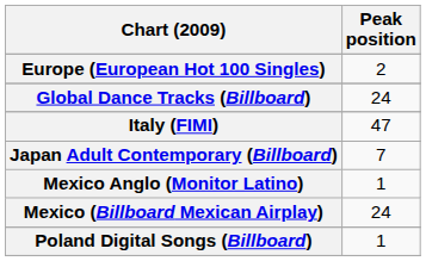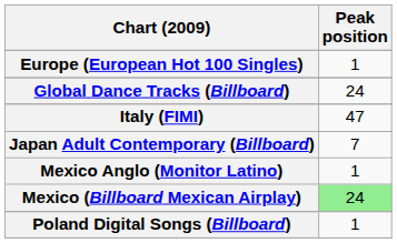 <table class="wikitable sortable plainrowheaders" style="text-align:center">
 <tr>
 <th scope="col">Chart (2009)</th>
 <th scope="col">Peak<br>position</th>
 </tr>
 <tr>
 </tr>
 <tr>
 </tr>
 <tr>
 </tr>
 <tr>
 </tr>
 <tr>
 </tr>
 <tr>
 </tr>
 <tr>
 </tr>
 <tr>
 </tr>
 <tr>
 </tr>
 <tr>
 </tr>
 <tr>
 <th scope="row">Europe (<a href='#'>European Hot 100 Singles</a>)</th>
-<td>2</td>
+<td>1</td>
 </tr>
 <tr>
 </tr>
 <tr>
 </tr>
 <tr>
 <th scope="row"><a href='#'>Global Dance Tracks</a> (<em><a href='#'>Billboard</a></em>)</th>
 <td>24</td>
 </tr>
 <tr>
 </tr>
 <tr>
 </tr>
 <tr>
 </tr>
 <tr>
 <th scope="row">Italy (<a href='#'>FIMI</a>)</th>
 <td>47</td>
 </tr>
 <tr>
 </tr>
 <tr>
 <th scope="row">Japan <a href='#'>Adult Contemporary</a> (<em><a href='#'>Billboard</a></em>)</th>
 <td>7</td>
 </tr>
 <tr>
 <th scope="row">Mexico Anglo (<a href='#'>Monitor Latino</a>)</th>
 <td>1</td>
 </tr>
 <tr>
 <th scope="row">Mexico (<a href='#'><em>Billboard</em> Mexican Airplay</a>)</th>
-<td>24</td>
+<td style="background: lightgreen;">24</td>
 </tr>
 <tr>
 </tr>
 <tr>
 </tr>
 <tr>
 </tr>
 <tr>
 <th scope="row">Poland Digital Songs (<em><a href='#'>Billboard</a></em>)</th>
 <td>1</td>
 </tr>
 <tr>
 </tr>
 <tr>
 </tr>
 <tr>
 </tr>
 <tr>
 </tr>
 <tr>
 </tr>
 <tr>
 </tr>
 <tr>
 </tr>
 <tr>
 </tr>
 <tr>
 </tr>
 <tr>
 </tr>
 <tr>
 </tr>
 <tr>
 </tr>
 </table>
